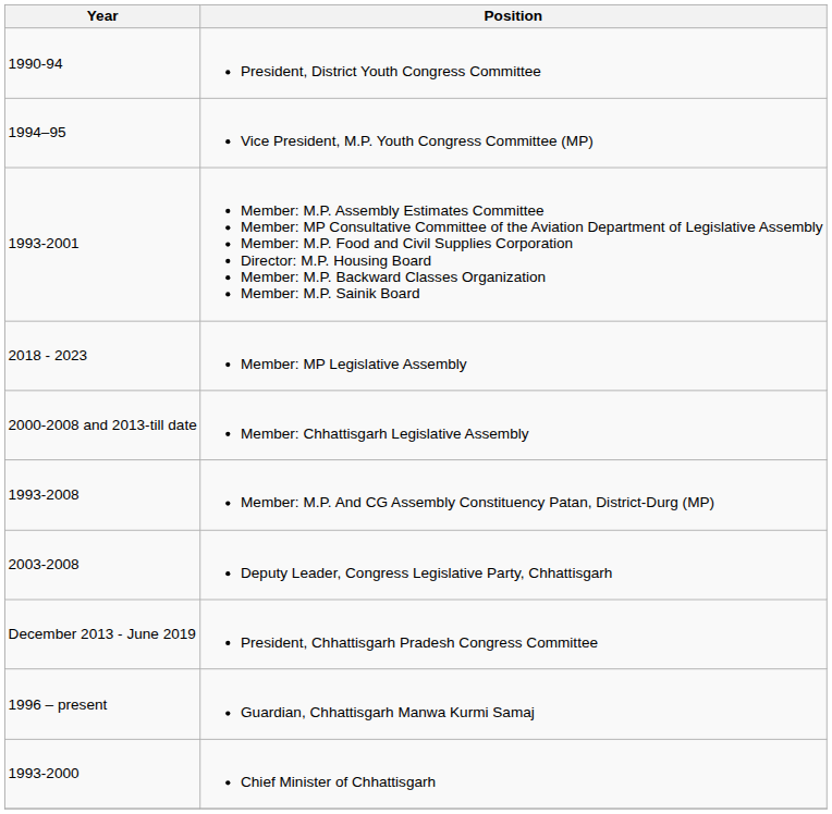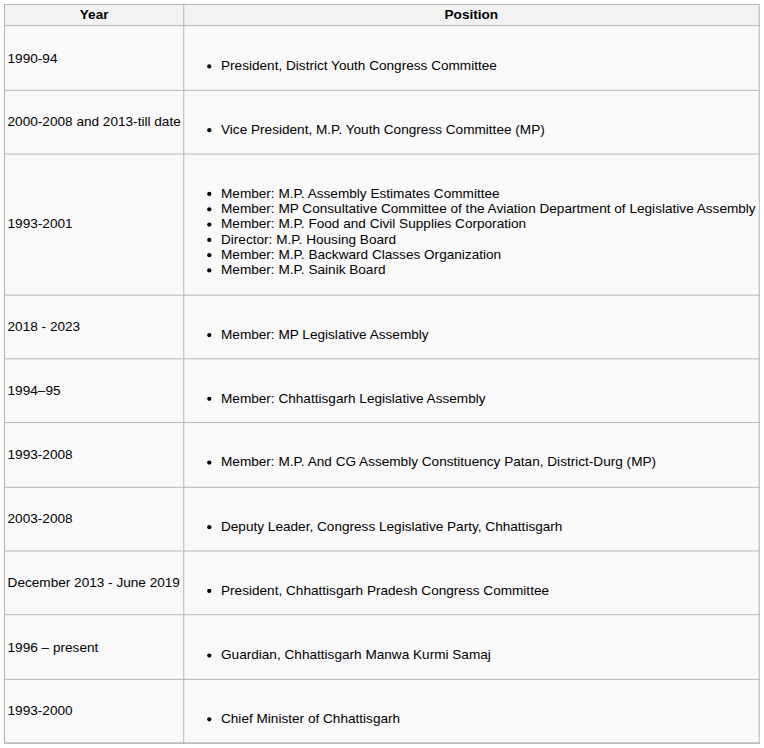 <table class="wikitable">
 <tr>
 <th>Year</th>
 <th>Position</th>
 </tr>
 <tr>
 <td>1990-94</td>
 <td><br><ul><li>President, District Youth Congress Committee</li></ul></td>
 </tr>
 <tr>
-<td>1994–95</td>
+<td>2000-2008 and 2013-till date</td>
 <td><br><ul><li>Vice President, M.P. Youth Congress Committee (MP)</li></ul></td>
 </tr>
 <tr>
 <td>1993-2001</td>
 <td><br><ul><li>Member: M.P. Assembly Estimates Committee</li><li>Member: MP Consultative Committee of the Aviation Department of Legislative Assembly</li><li>Member: M.P. Food and Civil Supplies Corporation</li><li>Director: M.P. Housing Board</li><li>Member: M.P. Backward Classes Organization</li><li>Member: M.P. Sainik Board</li></ul></td>
 </tr>
 <tr>
 <td>2018 - 2023</td>
 <td><br><ul><li>Member: MP Legislative Assembly</li></ul></td>
 </tr>
 <tr>
-<td>2000-2008 and 2013-till date</td>
+<td>1994–95</td>
 <td><br><ul><li>Member: Chhattisgarh Legislative Assembly</li></ul></td>
 </tr>
 <tr>
 <td>1993-2008</td>
 <td><br><ul><li>Member: M.P. And CG Assembly Constituency Patan, District-Durg (MP)</li></ul></td>
 </tr>
 <tr>
 <td>2003-2008</td>
 <td><br><ul><li>Deputy Leader, Congress Legislative Party, Chhattisgarh</li></ul></td>
 </tr>
 <tr>
 <td>December 2013 - June 2019</td>
 <td><br><ul><li>President, Chhattisgarh Pradesh Congress Committee</li></ul></td>
 </tr>
 <tr>
 <td>1996 – present</td>
 <td><br><ul><li>Guardian, Chhattisgarh Manwa Kurmi Samaj</li></ul></td>
 </tr>
 <tr>
 <td>1993-2000</td>
 <td><br><ul><li>Chief Minister of Chhattisgarh</li></ul></td>
 </tr>
 <tr>
 </tr>
 </table>
